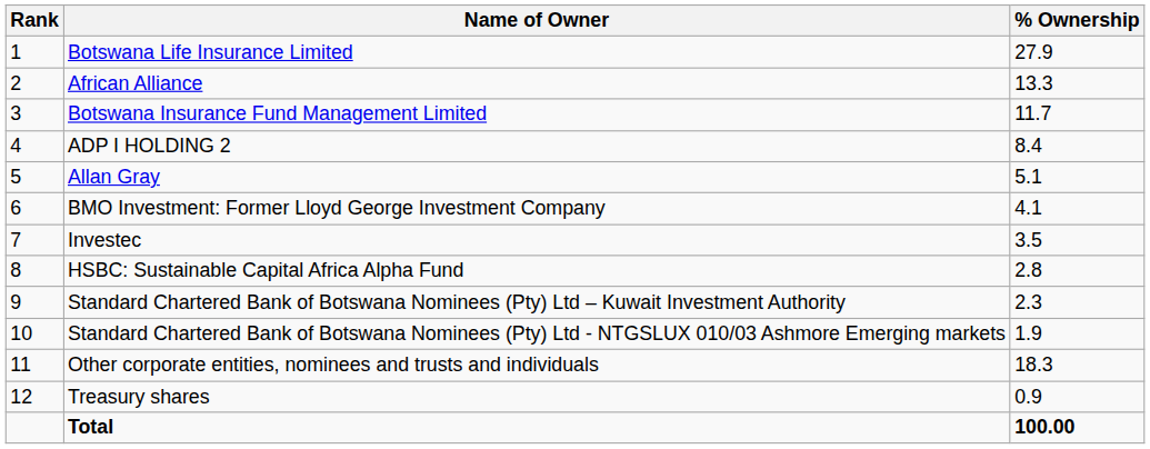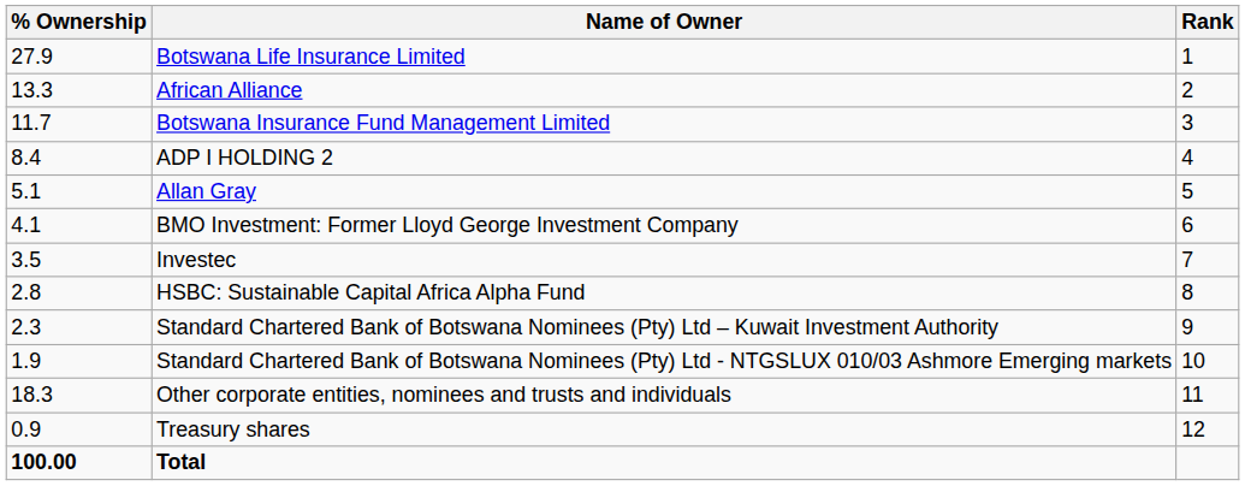 <table class="wikitable sortable" style="margin-left:auto;margin-right:auto">
 <tr>
+<th>% Ownership</th>
+<th>Name of Owner</th>
 <th style="width:2em;">Rank</th>
-<th>Name of Owner</th>
-<th>% Ownership</th>
 </tr>
 <tr>
+<td>27.9</td>
+<td><a href='#'>Botswana Life Insurance Limited</a></td>
 <td>1</td>
-<td><a href='#'>Botswana Life Insurance Limited</a></td>
-<td>27.9</td>
 </tr>
 <tr>
+<td>13.3</td>
+<td><a href='#'>African Alliance</a></td>
 <td>2</td>
-<td><a href='#'>African Alliance</a></td>
-<td>13.3</td>
 </tr>
 <tr>
+<td>11.7</td>
+<td><a href='#'>Botswana Insurance Fund Management Limited</a></td>
 <td>3</td>
-<td><a href='#'>Botswana Insurance Fund Management Limited</a></td>
-<td>11.7</td>
 </tr>
 <tr>
+<td>8.4</td>
+<td>ADP I HOLDING 2</td>
 <td>4</td>
-<td>ADP I HOLDING 2</td>
-<td>8.4</td>
 </tr>
 <tr>
+<td>5.1</td>
+<td><a href='#'>Allan Gray</a></td>
 <td>5</td>
-<td><a href='#'>Allan Gray</a></td>
-<td>5.1</td>
 </tr>
 <tr>
+<td>4.1</td>
+<td>BMO Investment: Former Lloyd George Investment Company</td>
 <td>6</td>
-<td>BMO Investment: Former Lloyd George Investment Company</td>
-<td>4.1</td>
 </tr>
 <tr>
+<td>3.5</td>
+<td>Investec</td>
 <td>7</td>
-<td>Investec</td>
-<td>3.5</td>
 </tr>
 <tr>
+<td>2.8</td>
+<td>HSBC: Sustainable Capital Africa Alpha Fund</td>
 <td>8</td>
-<td>HSBC: Sustainable Capital Africa Alpha Fund</td>
-<td>2.8</td>
 </tr>
 <tr>
+<td>2.3</td>
+<td>Standard Chartered Bank of Botswana Nominees (Pty) Ltd – Kuwait Investment Authority</td>
 <td>9</td>
-<td>Standard Chartered Bank of Botswana Nominees (Pty) Ltd – Kuwait Investment Authority</td>
-<td>2.3</td>
 </tr>
 <tr>
+<td>1.9</td>
+<td>Standard Chartered Bank of Botswana Nominees (Pty) Ltd - NTGSLUX 010/03 Ashmore Emerging markets</td>
 <td>10</td>
-<td>Standard Chartered Bank of Botswana Nominees (Pty) Ltd - NTGSLUX 010/03 Ashmore Emerging markets</td>
-<td>1.9</td>
 </tr>
 <tr>
+<td>18.3</td>
+<td>Other corporate entities, nominees and trusts and individuals</td>
 <td>11</td>
-<td>Other corporate entities, nominees and trusts and individuals</td>
-<td>18.3</td>
 </tr>
 <tr>
+<td>0.9</td>
+<td>Treasury shares</td>
 <td>12</td>
-<td>Treasury shares</td>
-<td>0.9</td>
 </tr>
 <tr>
+<td><strong>100.00</strong></td>
+<td><strong>Total</strong></td>
 <td></td>
-<td><strong>Total</strong></td>
-<td><strong>100.00</strong></td>
 </tr>
 </table>
